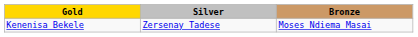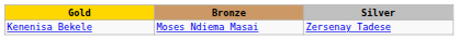 <table class="wikitable" style="text-align:left">
 <tr align="center">
 <td width=200 bgcolor=gold><strong>Gold</strong></td>
+<td width=200 bgcolor=CC9966><strong>Bronze</strong></td>
 <td width=200 bgcolor=silver><strong>Silver</strong></td>
-<td width=200 bgcolor=CC9966><strong>Bronze</strong></td>
 </tr>
 <tr>
 <td><a href='#'>Kenenisa Bekele</a><br><em> </em></td>
+<td><a href='#'>Moses Ndiema Masai</a><br><em></em></td>
 <td><a href='#'>Zersenay Tadese</a><br><em></em></td>
-<td><a href='#'>Moses Ndiema Masai</a><br><em></em></td>
 </tr>
 </table>
